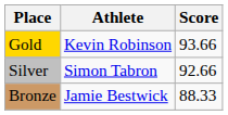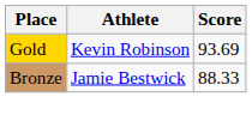 <table class="wikitable">
 <tr>
 <th>Place</th>
 <th>Athlete</th>
 <th>Score</th>
 </tr>
 <tr>
 <td style="background:gold;">Gold</td>
 <td><a href='#'>Kevin Robinson</a></td>
-<td>93.66</td>
-</tr>
-<tr>
-<td style="background:silver;">Silver</td>
-<td><a href='#'>Simon Tabron</a></td>
-<td>92.66</td>
+<td>93.69</td>
 </tr>
 <tr>
 <td style="background:#CC9966;">Bronze</td>
 <td><a href='#'>Jamie Bestwick</a></td>
 <td>88.33</td>
 </tr>
 </table>
